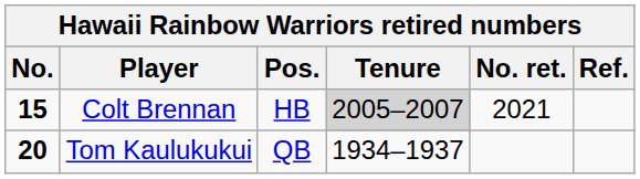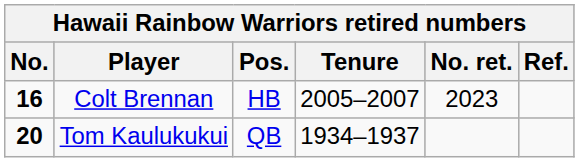 <table class="wikitable" style="text-align:center">
 <tr>
 <th colspan=6 style =><strong>Hawaii Rainbow Warriors retired numbers</strong></th>
 </tr>
 <tr>
 <th style = >No.</th>
 <th style = >Player</th>
 <th style = >Pos.</th>
 <th style = >Tenure</th>
 <th style = >No. ret.</th>
 <th style = >Ref.</th>
 </tr>
 <tr>
-<td><strong>15</strong></td>
+<td><strong>16</strong></td>
 <td><a href='#'>Colt Brennan</a></td>
 <td><a href='#'>HB</a></td>
-<td style="background: lightgrey;">2005–2007</td>
-<td>2021</td>
+<td>2005–2007</td>
+<td>2023</td>
 <td></td>
 </tr>
 <tr>
 <td><strong>20</strong></td>
 <td><a href='#'>Tom Kaulukukui</a></td>
 <td><a href='#'>QB</a></td>
 <td>1934–1937</td>
 <td></td>
 <td></td>
 </tr>
 </table>
